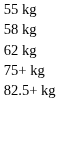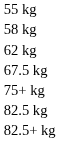 <table>
 <tr>
 <td>55 kg</td>
 <td></td>
 <td></td>
 <td></td>
 </tr>
 <tr>
 <td>58 kg</td>
 <td></td>
 <td></td>
 <td></td>
 </tr>
 <tr>
 <td>62 kg</td>
 <td></td>
 <td></td>
 <td></td>
 </tr>
 <tr>
+<td>67.5 kg</td>
+<td></td>
+<td></td>
+<td></td>
+</tr>
+<tr>
 <td>75+ kg</td>
+<td></td>
+<td></td>
+<td></td>
+</tr>
+<tr>
+<td>82.5 kg</td>
 <td></td>
 <td></td>
 <td></td>
 </tr>
 <tr>
 <td>82.5+ kg</td>
 <td></td>
 <td></td>
 <td></td>
 </tr>
 </table>
